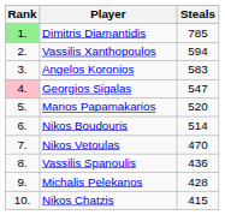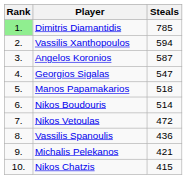 <table class="wikitable"  style="text-align:center;">
 <tr style="background:silver;">
 <th style="width:20px;">Rank</th>
 <th style="width:180px;">Player</th>
 <th style="width:50px;">Steals</th>
 </tr>
 <tr>
 <td style="background: lightgreen;">1.</td>
 <td style="text-align:left"> <a href='#'>Dimitris Diamantidis</a></td>
 <td>785</td>
 </tr>
 <tr>
 <td>2.</td>
 <td style="text-align:left"> <a href='#'>Vassilis Xanthopoulos</a></td>
 <td>594</td>
 </tr>
 <tr>
 <td>3.</td>
 <td style="text-align:left"> <a href='#'>Angelos Koronios</a></td>
-<td>583</td>
+<td>587</td>
 </tr>
 <tr>
-<td style="background: pink;">4.</td>
+<td>4.</td>
 <td style="text-align:left"> <a href='#'>Georgios Sigalas</a></td>
 <td>547</td>
 </tr>
 <tr>
 <td>5.</td>
 <td style="text-align:left"> <a href='#'>Manos Papamakarios</a></td>
-<td>520</td>
+<td>518</td>
 </tr>
 <tr>
 <td>6.</td>
 <td style="text-align:left"> <a href='#'>Nikos Boudouris</a></td>
 <td>514</td>
 </tr>
 <tr>
 <td>7.</td>
 <td style="text-align:left"> <a href='#'>Nikos Vetoulas</a></td>
-<td>470</td>
+<td>472</td>
 </tr>
 <tr>
 <td>8.</td>
 <td style="text-align:left"> <a href='#'>Vassilis Spanoulis</a></td>
 <td>436</td>
 </tr>
 <tr>
 <td>9.</td>
 <td style="text-align:left"> <a href='#'>Michalis Pelekanos</a></td>
-<td>428</td>
+<td>421</td>
 </tr>
 <tr>
 <td>10.</td>
 <td style="text-align:left"> <a href='#'>Nikos Chatzis</a></td>
 <td>415</td>
 </tr>
 </table>
